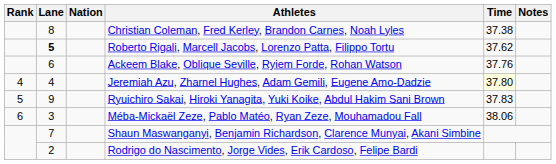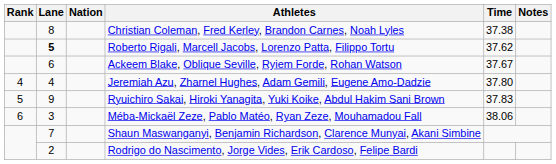 <table class="wikitable sortable" style="text-align:center">
 <tr>
 <th>Rank</th>
 <th>Lane</th>
 <th>Nation</th>
 <th>Athletes</th>
 <th>Time</th>
 <th>Notes</th>
 </tr>
 <tr>
 <td></td>
 <td>8</td>
 <td align=left></td>
 <td align=left><a href='#'>Christian Coleman</a>, <a href='#'>Fred Kerley</a>, <a href='#'>Brandon Carnes</a>, <a href='#'>Noah Lyles</a></td>
 <td>37.38</td>
 <td></td>
 </tr>
 <tr>
 <td></td>
 <td><strong>5</strong></td>
 <td align=left></td>
 <td align=left><a href='#'>Roberto Rigali</a>, <a href='#'>Marcell Jacobs</a>, <a href='#'>Lorenzo Patta</a>, <a href='#'>Filippo Tortu</a></td>
 <td>37.62</td>
 <td></td>
 </tr>
 <tr>
 <td></td>
 <td>6</td>
 <td align=left></td>
 <td align=left><a href='#'>Ackeem Blake</a>, <a href='#'>Oblique Seville</a>, <a href='#'>Ryiem Forde</a>, <a href='#'>Rohan Watson</a></td>
-<td>37.76</td>
+<td>37.67</td>
 <td></td>
 </tr>
 <tr>
 <td>4</td>
 <td>4</td>
 <td align=left></td>
 <td align=left><a href='#'>Jeremiah Azu</a>, <a href='#'>Zharnel Hughes</a>, <a href='#'>Adam Gemili</a>, <a href='#'>Eugene Amo-Dadzie</a></td>
-<td style="background: lightyellow;">37.80</td>
+<td>37.80</td>
 <td></td>
 </tr>
 <tr>
 <td>5</td>
 <td>9</td>
 <td align=left></td>
 <td align=left><a href='#'>Ryuichiro Sakai</a>, <a href='#'>Hiroki Yanagita</a>, <a href='#'>Yuki Koike</a>, <a href='#'>Abdul Hakim Sani Brown</a></td>
 <td>37.83</td>
 <td></td>
 </tr>
 <tr>
 <td>6</td>
 <td>3</td>
 <td align=left></td>
 <td align=left><a href='#'>Méba-Mickaël Zeze</a>, <a href='#'>Pablo Matéo</a>, <a href='#'>Ryan Zeze</a>, <a href='#'>Mouhamadou Fall</a></td>
 <td>38.06</td>
 <td></td>
 </tr>
 <tr>
 <td rowspan=2></td>
 <td>7</td>
 <td align=left></td>
 <td align=left><a href='#'>Shaun Maswanganyi</a>, <a href='#'>Benjamin Richardson</a>, <a href='#'>Clarence Munyai</a>, <a href='#'>Akani Simbine</a></td>
 <td colspan=2></td>
 </tr>
 <tr>
 <td>2</td>
 <td align=left></td>
 <td align=left><a href='#'>Rodrigo do Nascimento</a>, <a href='#'>Jorge Vides</a>, <a href='#'>Erik Cardoso</a>, <a href='#'>Felipe Bardi</a></td>
 <td></td>
 <td></td>
 </tr>
 </table>
